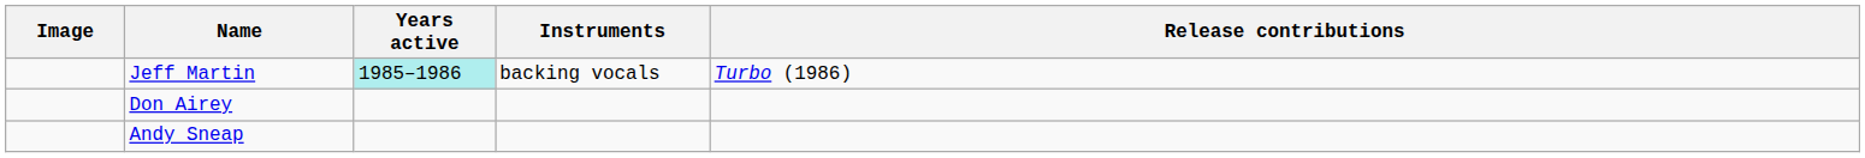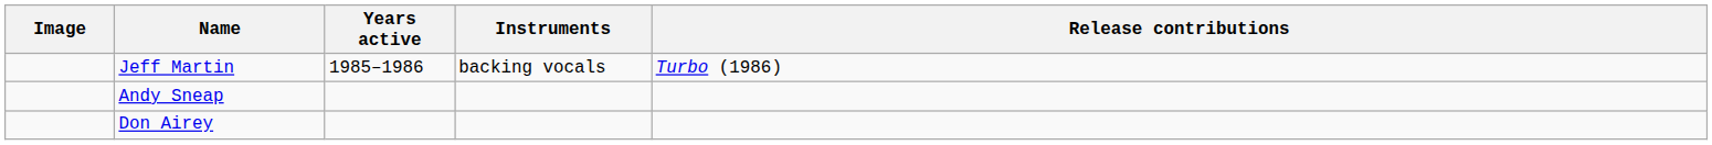 <table class="wikitable" border="1" width=100%>
 <tr>
 <th width="75">Image</th>
 <th width="150">Name</th>
 <th width="90">Years active</th>
 <th width="140">Instruments</th>
 <th>Release contributions</th>
 </tr>
 <tr>
 <td></td>
 <td><a href='#'>Jeff Martin</a></td>
-<td style="background: paleturquoise;">1985–1986 </td>
+<td>1985–1986 </td>
 <td>backing vocals</td>
 <td><em><a href='#'>Turbo</a></em> (1986)</td>
+</tr>
+<tr>
+<td></td>
+<td><a href='#'>Andy Sneap</a></td>
+<td></td>
+<td></td>
+<td></td>
 </tr>
 <tr>
 <td></td>
 <td><a href='#'>Don Airey</a></td>
 <td></td>
 <td></td>
 <td></td>
 </tr>
-<tr>
-<td></td>
-<td><a href='#'>Andy Sneap</a></td>
-<td></td>
-<td></td>
-<td></td>
-</tr>
 </table>
